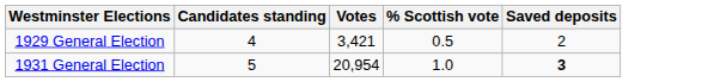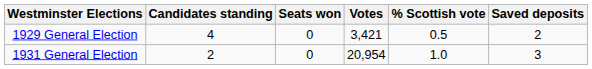 <table class="wikitable"  style="text-align:center;">
 <tr>
 <th>Westminster Elections</th>
 <th>Candidates standing</th>
+<th>Seats won</th>
 <th>Votes</th>
 <th>% Scottish vote</th>
 <th>Saved deposits</th>
 </tr>
 <tr>
 <td><a href='#'>1929 General Election</a></td>
 <td>4</td>
+<td>0</td>
 <td>3,421</td>
 <td>0.5</td>
 <td>2</td>
 </tr>
 <tr>
 <td><a href='#'>1931 General Election</a></td>
-<td>5</td>
+<td>2</td>
+<td>0</td>
 <td>20,954</td>
 <td>1.0</td>
-<td><strong>3</strong></td>
+<td>3</td>
 </tr>
 </table>
